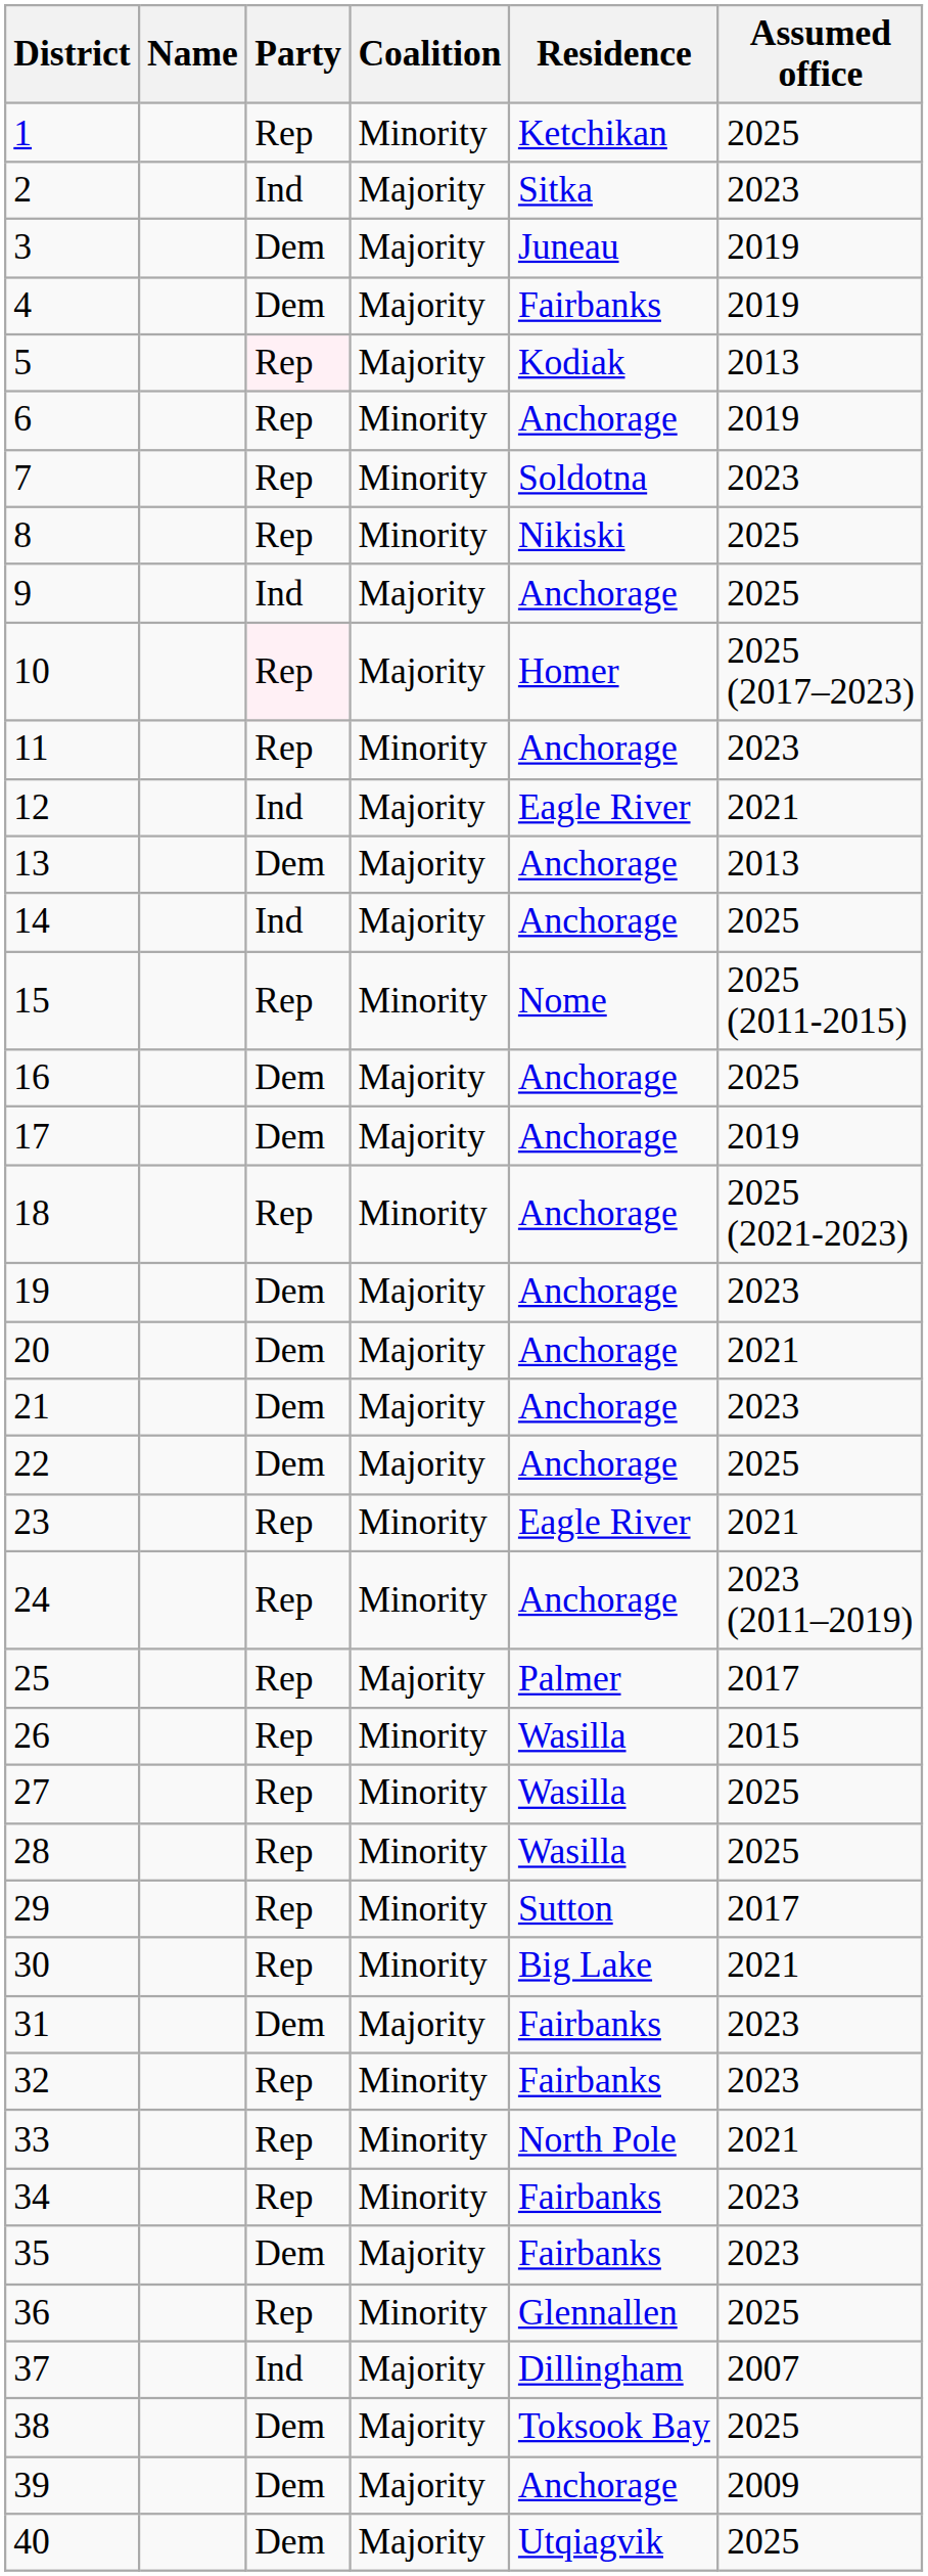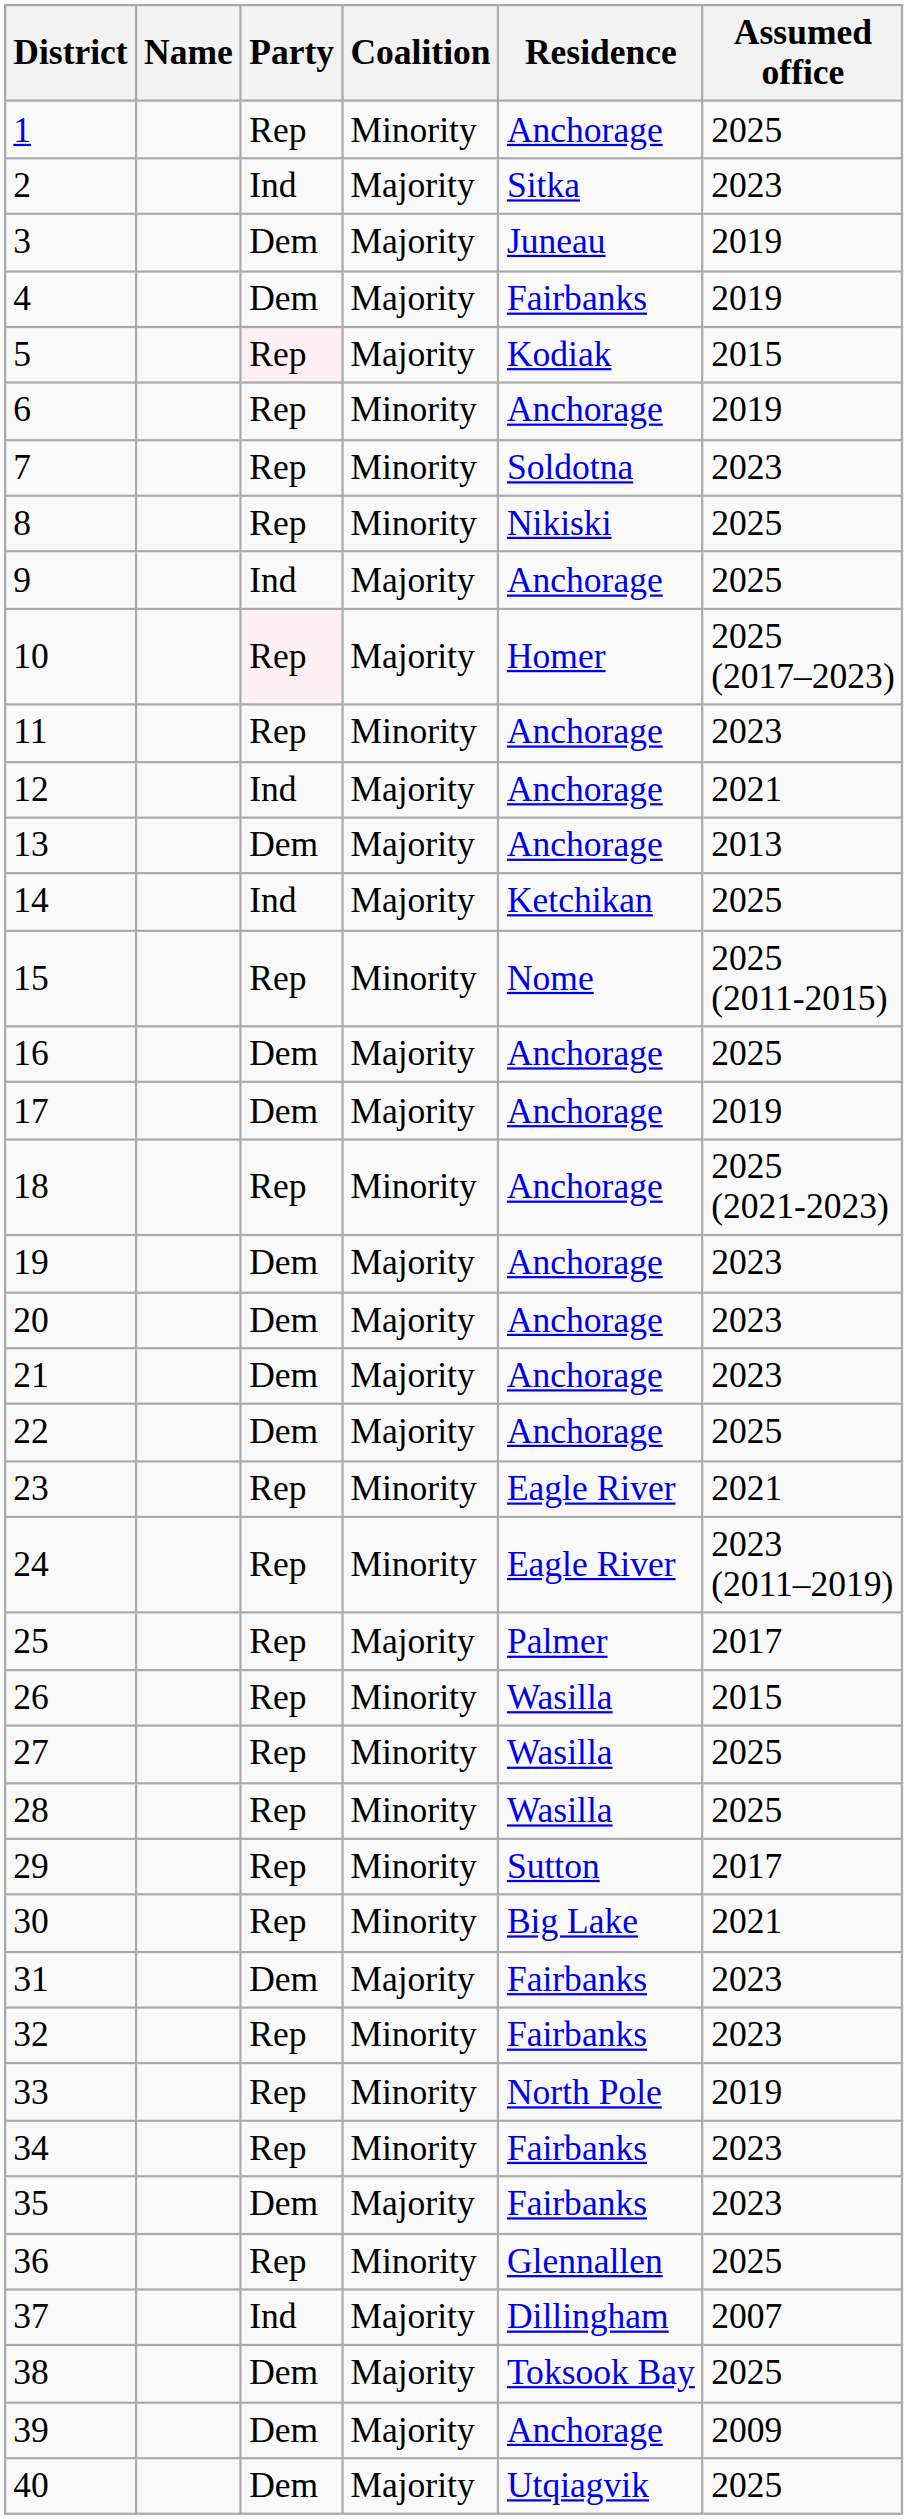 <table class="wikitable sortable mw-collapsible">
 <tr>
 <th>District</th>
 <th>Name</th>
 <th>Party</th>
 <th>Coalition</th>
 <th>Residence</th>
 <th>Assumed<br>office</th>
 </tr>
 <tr>
 <td><a href='#'>1</a></td>
 <td></td>
 <td>Rep</td>
 <td>Minority</td>
-<td><a href='#'>Ketchikan</a></td>
+<td><a href='#'>Anchorage</a></td>
 <td>2025</td>
 </tr>
 <tr>
 <td>2</td>
 <td></td>
 <td>Ind</td>
 <td>Majority</td>
 <td><a href='#'>Sitka</a></td>
 <td>2023</td>
 </tr>
 <tr>
 <td>3</td>
 <td></td>
 <td>Dem</td>
 <td>Majority</td>
 <td><a href='#'>Juneau</a></td>
 <td>2019</td>
 </tr>
 <tr>
 <td>4</td>
 <td></td>
 <td>Dem</td>
 <td>Majority</td>
 <td><a href='#'>Fairbanks</a></td>
 <td>2019</td>
 </tr>
 <tr>
 <td>5</td>
 <td></td>
 <td bgcolor=FFF0F5>Rep</td>
 <td>Majority</td>
 <td><a href='#'>Kodiak</a></td>
-<td>2013</td>
+<td>2015</td>
 </tr>
 <tr>
 <td>6</td>
 <td></td>
 <td>Rep</td>
 <td>Minority</td>
 <td><a href='#'>Anchorage</a></td>
 <td>2019</td>
 </tr>
 <tr>
 <td>7</td>
 <td></td>
 <td>Rep</td>
 <td>Minority</td>
 <td><a href='#'>Soldotna</a></td>
 <td>2023</td>
 </tr>
 <tr>
 <td>8</td>
 <td></td>
 <td>Rep</td>
 <td>Minority</td>
 <td><a href='#'>Nikiski</a></td>
 <td>2025</td>
 </tr>
 <tr>
 <td>9</td>
 <td></td>
 <td>Ind</td>
 <td>Majority</td>
 <td><a href='#'>Anchorage</a></td>
 <td>2025</td>
 </tr>
 <tr>
 <td>10</td>
 <td></td>
 <td bgcolor=FFF0F5>Rep</td>
 <td>Majority</td>
 <td><a href='#'>Homer</a></td>
 <td>2025<br>(2017–2023)</td>
 </tr>
 <tr>
 <td>11</td>
 <td></td>
 <td>Rep</td>
 <td>Minority</td>
 <td><a href='#'>Anchorage</a></td>
 <td>2023</td>
 </tr>
 <tr>
 <td>12</td>
 <td></td>
 <td>Ind</td>
 <td>Majority</td>
-<td><a href='#'>Eagle River</a></td>
+<td><a href='#'>Anchorage</a></td>
 <td>2021</td>
 </tr>
 <tr>
 <td>13</td>
 <td></td>
 <td>Dem</td>
 <td>Majority</td>
 <td><a href='#'>Anchorage</a></td>
 <td>2013</td>
 </tr>
 <tr>
 <td>14</td>
 <td></td>
 <td>Ind</td>
 <td>Majority</td>
-<td><a href='#'>Anchorage</a></td>
+<td><a href='#'>Ketchikan</a></td>
 <td>2025</td>
 </tr>
 <tr>
 <td>15</td>
 <td></td>
 <td>Rep</td>
 <td>Minority</td>
 <td><a href='#'>Nome</a></td>
 <td>2025<br>(2011-2015)</td>
 </tr>
 <tr>
 <td>16</td>
 <td></td>
 <td>Dem</td>
 <td>Majority</td>
 <td><a href='#'>Anchorage</a></td>
 <td>2025</td>
 </tr>
 <tr>
 <td>17</td>
 <td></td>
 <td>Dem</td>
 <td>Majority</td>
 <td><a href='#'>Anchorage</a></td>
 <td>2019</td>
 </tr>
 <tr>
 <td>18</td>
 <td></td>
 <td>Rep</td>
 <td>Minority</td>
 <td><a href='#'>Anchorage</a></td>
 <td>2025<br>(2021-2023)</td>
 </tr>
 <tr>
 <td>19</td>
 <td></td>
 <td>Dem</td>
 <td>Majority</td>
 <td><a href='#'>Anchorage</a></td>
 <td>2023</td>
 </tr>
 <tr>
 <td>20</td>
 <td></td>
 <td>Dem</td>
 <td>Majority</td>
 <td><a href='#'>Anchorage</a></td>
-<td>2021</td>
+<td>2023</td>
 </tr>
 <tr>
 <td>21</td>
 <td></td>
 <td>Dem</td>
 <td>Majority</td>
 <td><a href='#'>Anchorage</a></td>
 <td>2023</td>
 </tr>
 <tr>
 <td>22</td>
 <td></td>
 <td>Dem</td>
 <td>Majority</td>
 <td><a href='#'>Anchorage</a></td>
 <td>2025</td>
 </tr>
 <tr>
 <td>23</td>
 <td></td>
 <td>Rep</td>
 <td>Minority</td>
 <td><a href='#'>Eagle River</a></td>
 <td>2021</td>
 </tr>
 <tr>
 <td>24</td>
 <td></td>
 <td>Rep</td>
 <td>Minority</td>
-<td><a href='#'>Anchorage</a></td>
+<td><a href='#'>Eagle River</a></td>
 <td>2023<br>(2011–2019)</td>
 </tr>
 <tr>
 <td>25</td>
 <td></td>
 <td>Rep</td>
 <td>Majority</td>
 <td><a href='#'>Palmer</a></td>
 <td>2017</td>
 </tr>
 <tr>
 <td>26</td>
 <td></td>
 <td>Rep</td>
 <td>Minority</td>
 <td><a href='#'>Wasilla</a></td>
 <td>2015</td>
 </tr>
 <tr>
 <td>27</td>
 <td></td>
 <td>Rep</td>
 <td>Minority</td>
 <td><a href='#'>Wasilla</a></td>
 <td>2025</td>
 </tr>
 <tr>
 <td>28</td>
 <td></td>
 <td>Rep</td>
 <td>Minority</td>
 <td><a href='#'>Wasilla</a></td>
 <td>2025</td>
 </tr>
 <tr>
 <td>29</td>
 <td></td>
 <td>Rep</td>
 <td>Minority</td>
 <td><a href='#'>Sutton</a></td>
 <td>2017</td>
 </tr>
 <tr>
 <td>30</td>
 <td></td>
 <td>Rep</td>
 <td>Minority</td>
 <td><a href='#'>Big Lake</a></td>
 <td>2021</td>
 </tr>
 <tr>
 <td>31</td>
 <td></td>
 <td>Dem</td>
 <td>Majority</td>
 <td><a href='#'>Fairbanks</a></td>
 <td>2023</td>
 </tr>
 <tr>
 <td>32</td>
 <td></td>
 <td>Rep</td>
 <td>Minority</td>
 <td><a href='#'>Fairbanks</a></td>
 <td>2023</td>
 </tr>
 <tr>
 <td>33</td>
 <td></td>
 <td>Rep</td>
 <td>Minority</td>
 <td><a href='#'>North Pole</a></td>
-<td>2021</td>
+<td>2019</td>
 </tr>
 <tr>
 <td>34</td>
 <td></td>
 <td>Rep</td>
 <td>Minority</td>
 <td><a href='#'>Fairbanks</a></td>
 <td>2023</td>
 </tr>
 <tr>
 <td>35</td>
 <td></td>
 <td>Dem</td>
 <td>Majority</td>
 <td><a href='#'>Fairbanks</a></td>
 <td>2023</td>
 </tr>
 <tr>
 <td>36</td>
 <td></td>
 <td>Rep</td>
 <td>Minority</td>
 <td><a href='#'>Glennallen</a></td>
 <td>2025</td>
 </tr>
 <tr>
 <td>37</td>
 <td></td>
 <td>Ind</td>
 <td>Majority</td>
 <td><a href='#'>Dillingham</a></td>
 <td>2007</td>
 </tr>
 <tr>
 <td>38</td>
 <td></td>
 <td>Dem</td>
 <td>Majority</td>
 <td><a href='#'>Toksook Bay</a></td>
 <td>2025</td>
 </tr>
 <tr>
 <td>39</td>
 <td></td>
 <td>Dem</td>
 <td>Majority</td>
 <td><a href='#'>Anchorage</a></td>
 <td>2009</td>
 </tr>
 <tr>
 <td>40</td>
 <td></td>
 <td>Dem</td>
 <td>Majority</td>
 <td><a href='#'>Utqiagvik</a></td>
 <td>2025</td>
 </tr>
 </table>
